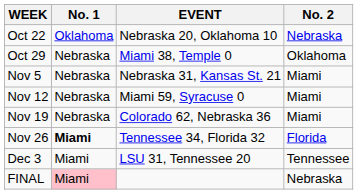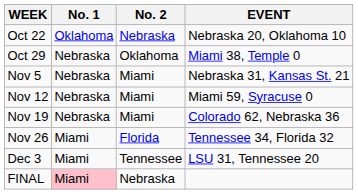 <table class="wikitable">
 <tr>
 <th>WEEK</th>
 <th>No. 1</th>
+<th>No. 2</th>
 <th>EVENT</th>
-<th>No. 2</th>
 </tr>
 <tr>
 <td>Oct 22</td>
 <td><a href='#'>Oklahoma</a></td>
+<td><a href='#'>Nebraska</a></td>
 <td>Nebraska 20, Oklahoma 10</td>
-<td><a href='#'>Nebraska</a></td>
 </tr>
 <tr>
 <td>Oct 29</td>
 <td>Nebraska</td>
+<td>Oklahoma</td>
 <td><a href='#'>Miami</a> 38, <a href='#'>Temple</a> 0</td>
-<td>Oklahoma</td>
 </tr>
 <tr>
 <td>Nov 5</td>
 <td>Nebraska</td>
+<td>Miami</td>
 <td>Nebraska 31, <a href='#'>Kansas St.</a> 21</td>
-<td>Miami</td>
 </tr>
 <tr>
 <td>Nov 12</td>
 <td>Nebraska</td>
+<td>Miami</td>
 <td>Miami 59, <a href='#'>Syracuse</a> 0</td>
-<td>Miami</td>
 </tr>
 <tr>
 <td>Nov 19</td>
 <td>Nebraska</td>
+<td>Miami</td>
 <td><a href='#'>Colorado</a> 62, Nebraska 36</td>
-<td>Miami</td>
 </tr>
 <tr>
 <td>Nov 26</td>
-<td><strong>Miami</strong></td>
+<td>Miami</td>
+<td><a href='#'>Florida</a></td>
 <td><a href='#'>Tennessee</a> 34, Florida 32</td>
-<td><a href='#'>Florida</a></td>
 </tr>
 <tr>
 <td>Dec 3</td>
 <td>Miami</td>
+<td>Tennessee</td>
 <td><a href='#'>LSU</a> 31, Tennessee 20</td>
-<td>Tennessee</td>
 </tr>
 <tr>
 <td>FINAL</td>
 <td style="background: pink;">Miami</td>
+<td>Nebraska</td>
 <td></td>
-<td>Nebraska</td>
 </tr>
 </table>
